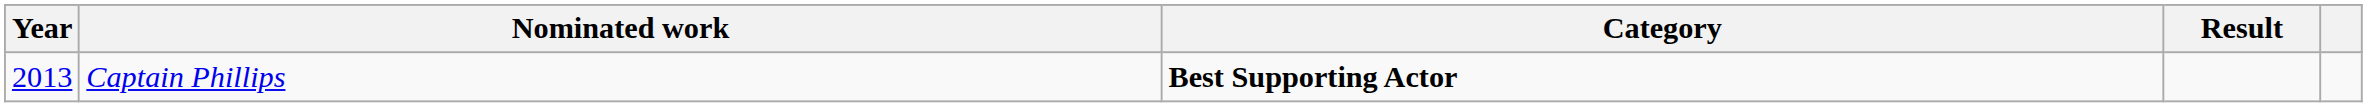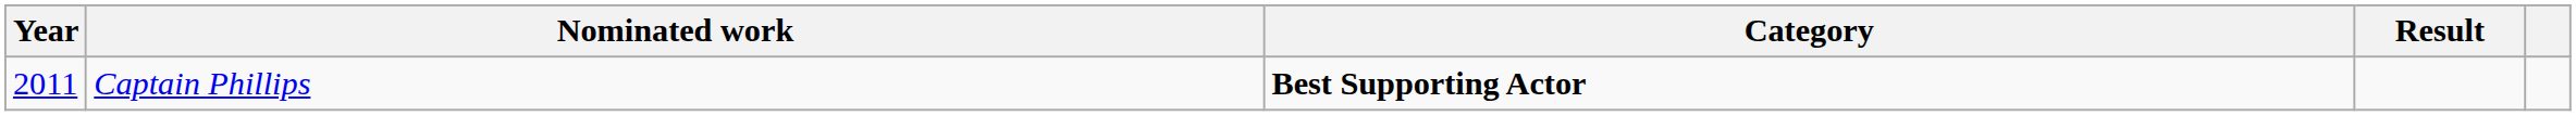 <table class=wikitable>
 <tr>
 <th scope="col" style="width:1em;">Year</th>
 <th scope="col" style="width:39em;">Nominated work</th>
 <th scope="col" style="width:36em;">Category</th>
 <th scope="col" style="width:5em;">Result</th>
 <th scope="col" style="width:1em;"></th>
 </tr>
 <tr>
-<td><a href='#'>2013</a></td>
+<td><a href='#'>2011</a></td>
 <td><em><a href='#'>Captain Phillips</a></em></td>
 <td><strong>Best Supporting Actor</strong></td>
 <td></td>
 <td></td>
 </tr>
 </table>
